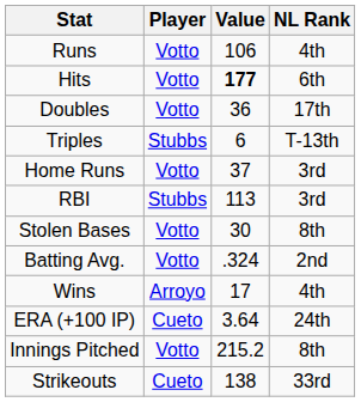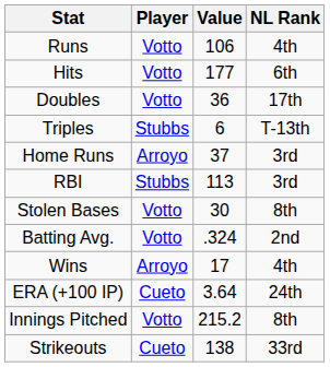 <table class="wikitable" style="text-align:center;">
 <tr>
 <th>Stat</th>
 <th>Player</th>
 <th>Value</th>
 <th>NL Rank</th>
 </tr>
 <tr>
 <td>Runs</td>
 <td><a href='#'>Votto</a></td>
 <td>106</td>
 <td>4th</td>
 </tr>
 <tr>
 <td>Hits</td>
 <td><a href='#'>Votto</a></td>
-<td><strong>177</strong></td>
+<td>177</td>
 <td>6th</td>
 </tr>
 <tr>
 <td>Doubles</td>
 <td><a href='#'>Votto</a></td>
 <td>36</td>
 <td>17th</td>
 </tr>
 <tr>
 <td>Triples</td>
 <td><a href='#'>Stubbs</a></td>
 <td>6</td>
 <td>T-13th</td>
 </tr>
 <tr>
 <td>Home Runs</td>
-<td><a href='#'>Votto</a></td>
+<td><a href='#'>Arroyo</a></td>
 <td>37</td>
 <td>3rd</td>
 </tr>
 <tr>
 <td>RBI</td>
 <td><a href='#'>Stubbs</a></td>
 <td>113</td>
 <td>3rd</td>
 </tr>
 <tr>
 <td>Stolen Bases</td>
 <td><a href='#'>Votto</a></td>
 <td>30</td>
 <td>8th</td>
 </tr>
 <tr>
 <td>Batting Avg.</td>
 <td><a href='#'>Votto</a></td>
 <td>.324</td>
 <td>2nd</td>
 </tr>
 <tr>
 <td>Wins</td>
 <td><a href='#'>Arroyo</a></td>
 <td>17</td>
 <td>4th</td>
 </tr>
 <tr>
 <td>ERA (+100 IP)</td>
 <td><a href='#'>Cueto</a></td>
 <td>3.64</td>
 <td>24th</td>
 </tr>
 <tr>
 <td>Innings Pitched</td>
 <td><a href='#'>Votto</a></td>
 <td>215.2</td>
 <td>8th</td>
 </tr>
 <tr>
 <td>Strikeouts</td>
 <td><a href='#'>Cueto</a></td>
 <td>138</td>
 <td>33rd</td>
 </tr>
 </table>
